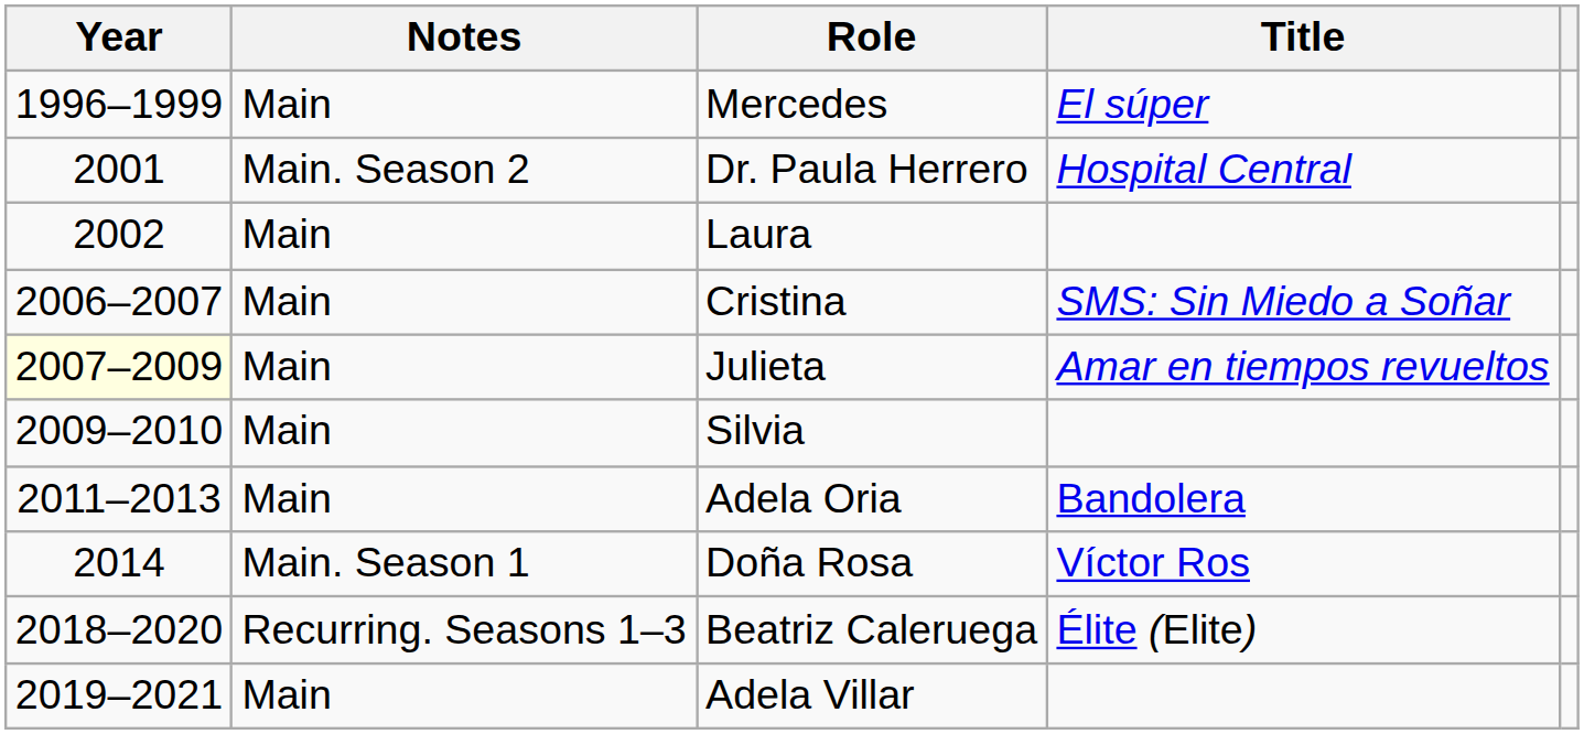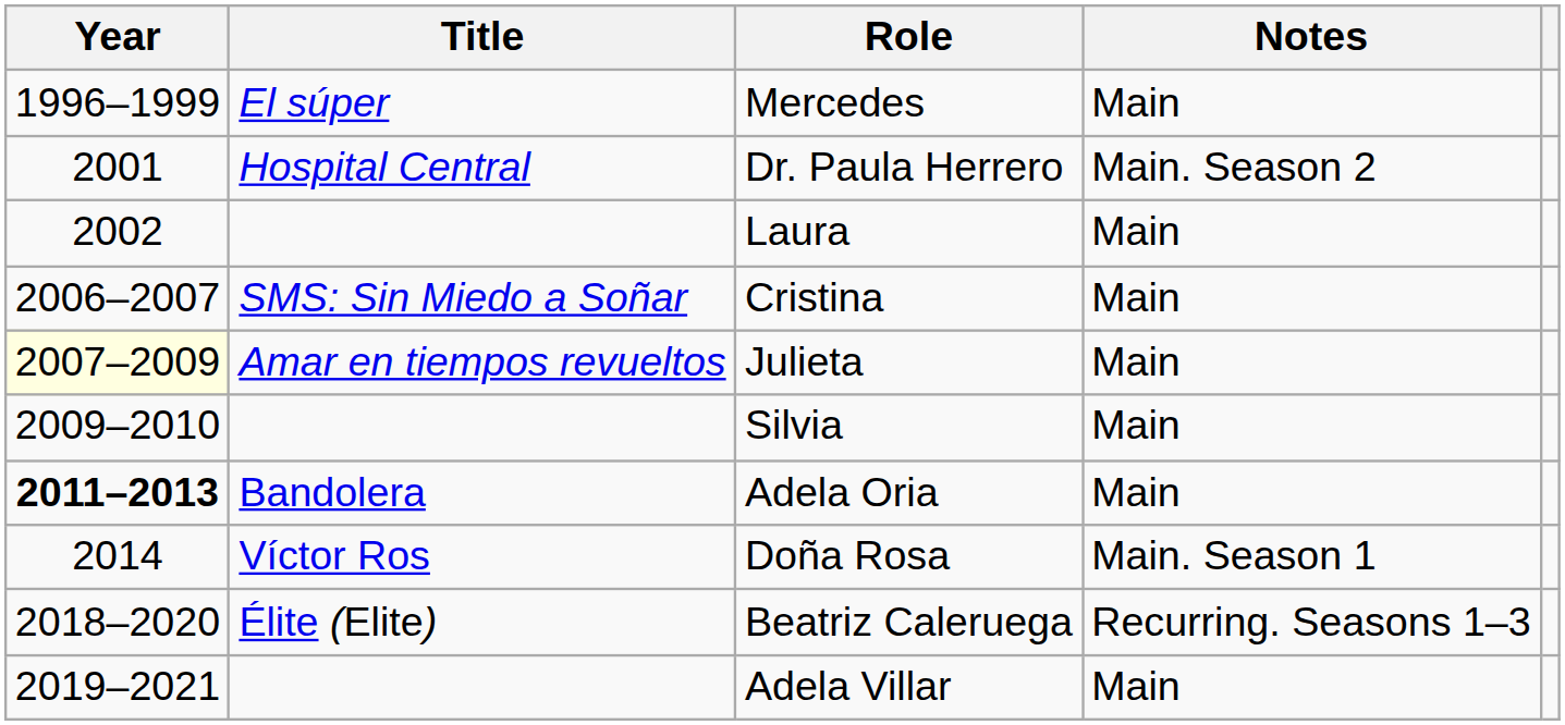 <table class="wikitable sortable">
 <tr>
 <th>Year</th>
+<th>Title</th>
+<th>Role</th>
 <th class="unsortable">Notes</th>
-<th>Role</th>
-<th>Title</th>
 <th></th>
 </tr>
 <tr>
 <td align = "center">1996–1999</td>
+<td><em><a href='#'>El súper</a></em></td>
+<td>Mercedes</td>
 <td>Main</td>
-<td>Mercedes</td>
-<td><em><a href='#'>El súper</a></em></td>
 <td align = "center"></td>
 </tr>
 <tr>
 <td align = "center">2001</td>
+<td><em><a href='#'>Hospital Central</a></em></td>
+<td>Dr. Paula Herrero</td>
 <td>Main. Season 2</td>
-<td>Dr. Paula Herrero</td>
-<td><em><a href='#'>Hospital Central</a></em></td>
 <td align = "center"></td>
 </tr>
 <tr>
 <td align = "center">2002</td>
+<td><em></em></td>
+<td>Laura</td>
 <td>Main</td>
-<td>Laura</td>
-<td><em></em></td>
 <td align = "center"></td>
 </tr>
 <tr>
 <td align = "center">2006–2007</td>
+<td><em><a href='#'>SMS: Sin Miedo a Soñar</a></em></td>
+<td>Cristina</td>
 <td>Main</td>
-<td>Cristina</td>
-<td><em><a href='#'>SMS: Sin Miedo a Soñar</a></em></td>
 <td align = "center"></td>
 </tr>
 <tr>
 <td align = "center" style="background: lightyellow;">2007–2009</td>
+<td><em><a href='#'>Amar en tiempos revueltos</a></em></td>
+<td>Julieta</td>
 <td>Main</td>
-<td>Julieta</td>
-<td><em><a href='#'>Amar en tiempos revueltos</a></em></td>
 <td align = "center"></td>
 </tr>
 <tr>
 <td align = "center">2009–2010</td>
+<td><em></td>
+<td>Silvia</td>
 <td>Main</td>
-<td>Silvia</td>
-<td><em></td>
 <td align = "center"></td>
 </tr>
 <tr>
-<td align = "center">2011–2013</td>
+<td align = "center"><strong>2011–2013</strong></td>
+<td></em><a href='#'>Bandolera</a><em></td>
+<td>Adela Oria</td>
 <td>Main</td>
-<td>Adela Oria</td>
-<td></em><a href='#'>Bandolera</a><em></td>
 <td align = "center"></td>
 </tr>
 <tr>
 <td align = "center">2014</td>
+<td></em><a href='#'>Víctor Ros</a><em></td>
+<td>Doña Rosa</td>
 <td>Main. Season 1</td>
-<td>Doña Rosa</td>
-<td></em><a href='#'>Víctor Ros</a><em></td>
 <td align = "center"></td>
 </tr>
 <tr>
 <td align = "center">2018–2020</td>
+<td><a href='#'></em>Élite<em></a> (</em>Elite<em>)</td>
+<td>Beatriz Caleruega</td>
 <td>Recurring. Seasons 1–3</td>
-<td>Beatriz Caleruega</td>
-<td><a href='#'></em>Élite<em></a> (</em>Elite<em>)</td>
 <td align = "center"></td>
 </tr>
 <tr>
 <td>2019–2021</td>
+<td></td>
+<td>Adela Villar</td>
 <td>Main</td>
-<td>Adela Villar</td>
-<td></td>
 <td align = "center"></td>
 </tr>
 </table>
